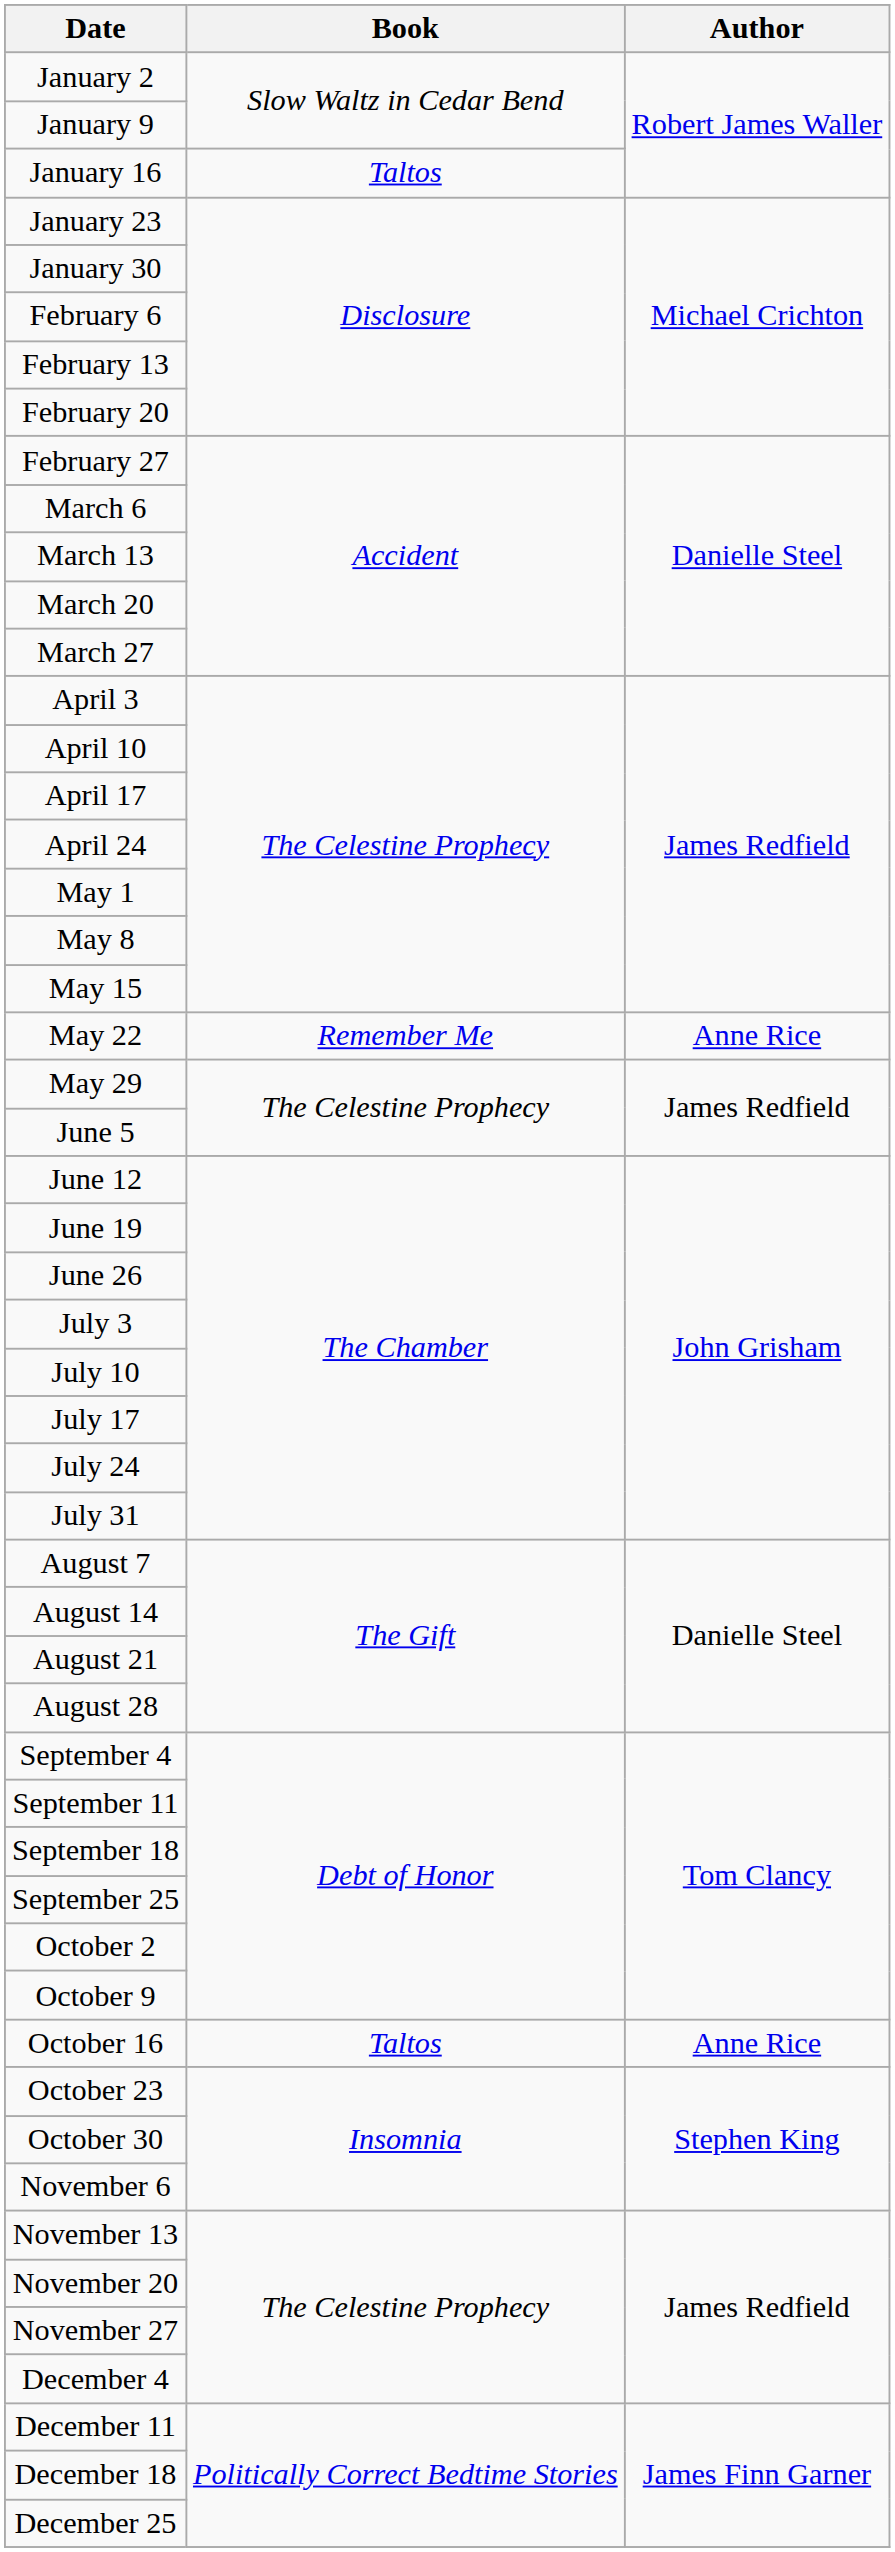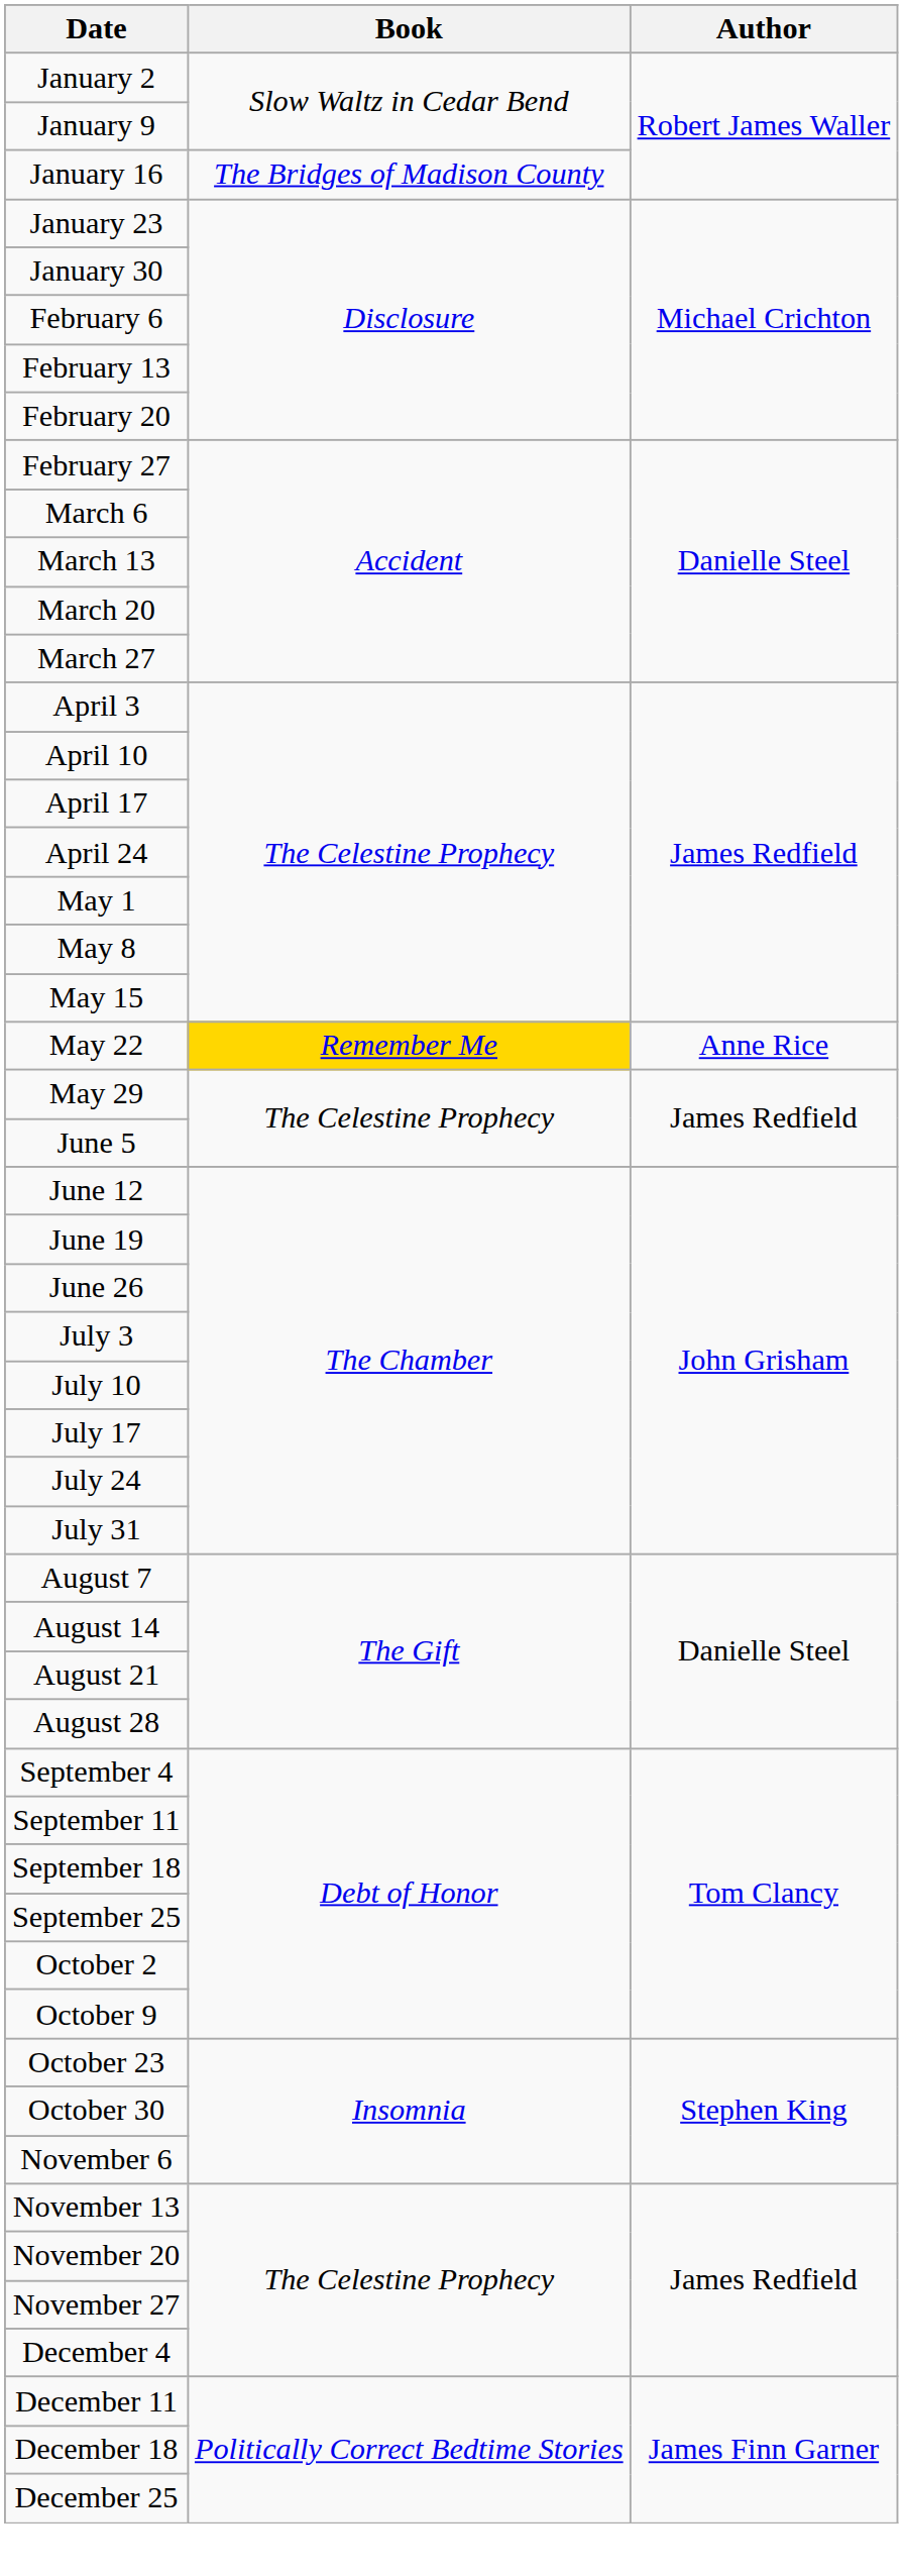 <table class="wikitable sortable" style="text-align: center">
 <tr>
 <th>Date</th>
 <th>Book</th>
 <th>Author</th>
 </tr>
 <tr>
 <td>January 2</td>
 <td rowspan=2><em>Slow Waltz in Cedar Bend</em></td>
 <td rowspan=3><a href='#'>Robert James Waller</a></td>
 </tr>
 <tr>
 <td>January 9</td>
 </tr>
 <tr>
 <td>January 16</td>
-<td><em><a href='#'>Taltos</a></em></td>
+<td><em><a href='#'>The Bridges of Madison County</a></em></td>
 </tr>
 <tr>
 <td>January 23</td>
 <td rowspan=5><em><a href='#'>Disclosure</a></em></td>
 <td rowspan=5><a href='#'>Michael Crichton</a></td>
 </tr>
 <tr>
 <td>January 30</td>
 </tr>
 <tr>
 <td>February 6</td>
 </tr>
 <tr>
 <td>February 13</td>
 </tr>
 <tr>
 <td>February 20</td>
 </tr>
 <tr>
 <td>February 27</td>
 <td rowspan=5><em><a href='#'>Accident</a></em></td>
 <td rowspan=5><a href='#'>Danielle Steel</a></td>
 </tr>
 <tr>
 <td>March 6</td>
 </tr>
 <tr>
 <td>March 13</td>
 </tr>
 <tr>
 <td>March 20</td>
 </tr>
 <tr>
 <td>March 27</td>
 </tr>
 <tr>
 <td>April 3</td>
 <td rowspan=7><em><a href='#'>The Celestine Prophecy</a></em></td>
 <td rowspan=7><a href='#'>James Redfield</a></td>
 </tr>
 <tr>
 <td>April 10</td>
 </tr>
 <tr>
 <td>April 17</td>
 </tr>
 <tr>
 <td>April 24</td>
 </tr>
 <tr>
 <td>May 1</td>
 </tr>
 <tr>
 <td>May 8</td>
 </tr>
 <tr>
 <td>May 15</td>
 </tr>
 <tr>
 <td>May 22</td>
-<td><em><a href='#'>Remember Me</a></em></td>
+<td style="background: gold;"><em><a href='#'>Remember Me</a></em></td>
 <td><a href='#'>Anne Rice</a></td>
 </tr>
 <tr>
 <td>May 29</td>
 <td rowspan=2><em>The Celestine Prophecy</em></td>
 <td rowspan=2>James Redfield</td>
 </tr>
 <tr>
 <td>June 5</td>
 </tr>
 <tr>
 <td>June 12</td>
 <td rowspan=8><em><a href='#'>The Chamber</a></em></td>
 <td rowspan=8><a href='#'>John Grisham</a></td>
 </tr>
 <tr>
 <td>June 19</td>
 </tr>
 <tr>
 <td>June 26</td>
 </tr>
 <tr>
 <td>July 3</td>
 </tr>
 <tr>
 <td>July 10</td>
 </tr>
 <tr>
 <td>July 17</td>
 </tr>
 <tr>
 <td>July 24</td>
 </tr>
 <tr>
 <td>July 31</td>
 </tr>
 <tr>
 <td>August 7</td>
 <td rowspan=4><em><a href='#'>The Gift</a></em></td>
 <td rowspan=4>Danielle Steel</td>
 </tr>
 <tr>
 <td>August 14</td>
 </tr>
 <tr>
 <td>August 21</td>
 </tr>
 <tr>
 <td>August 28</td>
 </tr>
 <tr>
 <td>September 4</td>
 <td rowspan=6><em><a href='#'>Debt of Honor</a></em></td>
 <td rowspan=6><a href='#'>Tom Clancy</a></td>
 </tr>
 <tr>
 <td>September 11</td>
 </tr>
 <tr>
 <td>September 18</td>
 </tr>
 <tr>
 <td>September 25</td>
 </tr>
 <tr>
 <td>October 2</td>
 </tr>
 <tr>
 <td>October 9</td>
 </tr>
 <tr>
-<td>October 16</td>
-<td><em><a href='#'>Taltos</a></em></td>
-<td><a href='#'>Anne Rice</a></td>
-</tr>
-<tr>
 <td>October 23</td>
 <td rowspan=3><em><a href='#'>Insomnia</a></em></td>
 <td rowspan=3><a href='#'>Stephen King</a></td>
 </tr>
 <tr>
 <td>October 30</td>
 </tr>
 <tr>
 <td>November 6</td>
 </tr>
 <tr>
 <td>November 13</td>
 <td rowspan=4><em>The Celestine Prophecy</em></td>
 <td rowspan=4>James Redfield</td>
 </tr>
 <tr>
 <td>November 20</td>
 </tr>
 <tr>
 <td>November 27</td>
 </tr>
 <tr>
 <td>December 4</td>
 </tr>
 <tr>
 <td>December 11</td>
 <td rowspan=3><em><a href='#'>Politically Correct Bedtime Stories</a></em></td>
 <td rowspan=3><a href='#'>James Finn Garner</a></td>
 </tr>
 <tr>
 <td>December 18</td>
 </tr>
 <tr>
 <td>December 25</td>
 </tr>
 </table>
